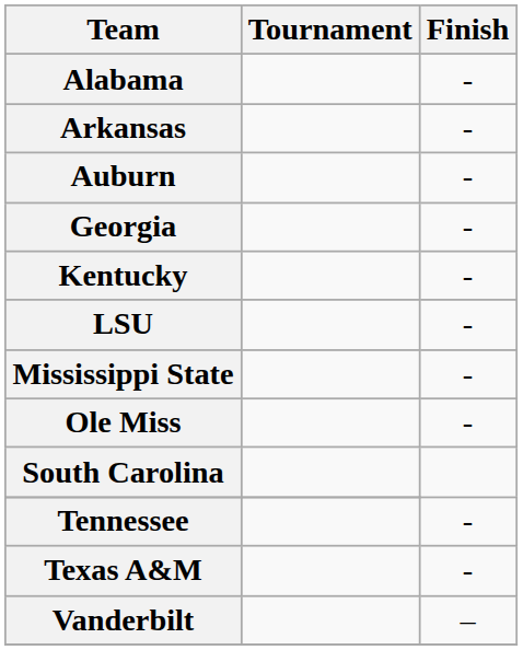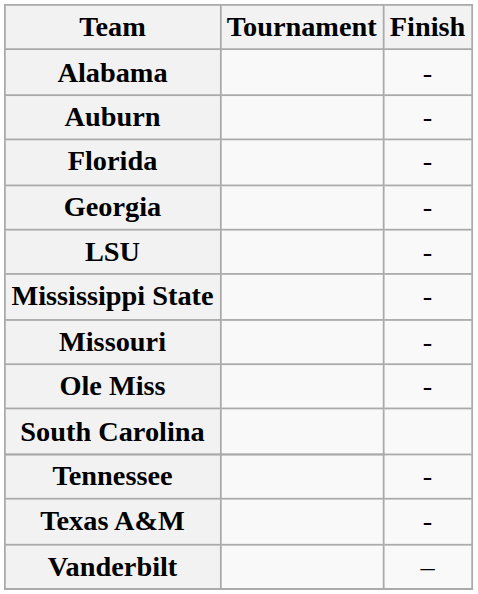 <table class="wikitable">
 <tr>
 <th>Team</th>
 <th>Tournament</th>
 <th>Finish</th>
 </tr>
 <tr style="text-align:center;">
 <th style=>Alabama</th>
 <td></td>
 <td>-</td>
 </tr>
 <tr style="text-align:center;">
-<th style=>Arkansas</th>
-<td></td>
-<td>-</td>
-</tr>
-<tr style="text-align:center;">
 <th style=>Auburn</th>
 <td></td>
 <td>-</td>
 </tr>
 <tr style="text-align:center;">
-<th style=>Georgia</th>
+<th style=>Florida</th>
 <td></td>
 <td>-</td>
 </tr>
 <tr style="text-align:center;">
-<th style=>Kentucky</th>
+<th style=>Georgia</th>
 <td></td>
 <td>-</td>
 </tr>
 <tr style="text-align:center;">
 <th style=>LSU</th>
 <td></td>
 <td>-</td>
 </tr>
 <tr style="text-align:center;">
 <th style=>Mississippi State</th>
+<td></td>
+<td>-</td>
+</tr>
+<tr style="text-align:center;">
+<th style=>Missouri</th>
 <td></td>
 <td>-</td>
 </tr>
 <tr style="text-align:center;">
 <th style=>Ole Miss</th>
 <td></td>
 <td>-</td>
 </tr>
 <tr style="text-align:center;">
 <th style=>South Carolina</th>
 <td></td>
 </tr>
 <tr>
 </tr>
 <tr style="text-align:center;">
 <th style=>Tennessee</th>
 <td></td>
 <td>-</td>
 </tr>
 <tr style="text-align:center;">
 <th style=>Texas A&M</th>
 <td></td>
 <td>-</td>
 </tr>
 <tr style="text-align:center;">
 <th style=>Vanderbilt</th>
 <td></td>
 <td>–</td>
 </tr>
 <tr>
 </tr>
 </table>
